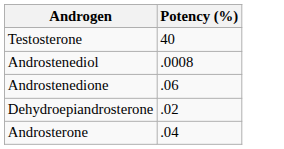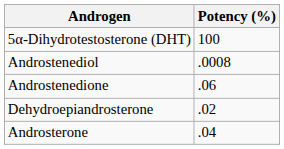 <table class="wikitable">
 <tr>
 <th>Androgen</th>
 <th>Potency (%)</th>
 </tr>
 <tr>
-<td>Testosterone</td>
-<td>40</td>
+<td>5α-Dihydrotestosterone (DHT)</td>
+<td>100</td>
 </tr>
 <tr>
 <td>Androstenediol</td>
 <td>.0008</td>
 </tr>
 <tr>
 <td>Androstenedione</td>
 <td>.06</td>
 </tr>
 <tr>
 <td>Dehydroepiandrosterone</td>
 <td>.02</td>
 </tr>
 <tr>
 <td>Androsterone</td>
 <td>.04</td>
 </tr>
 </table>
